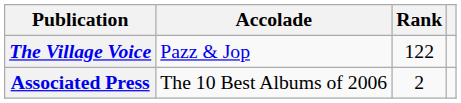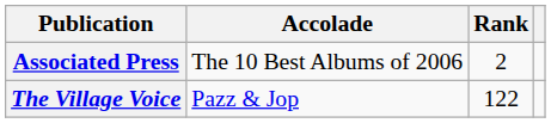 <table class="wikitable sortable plainrowheaders">
 <tr>
 <th>Publication</th>
 <th>Accolade</th>
 <th>Rank</th>
 <th class="unsortable"></th>
 </tr>
 <tr>
+<th scope="row"><a href='#'>Associated Press</a></th>
+<td>The 10 Best Albums of 2006</td>
+<td style="text-align:center;">2</td>
+<td></td>
+</tr>
+<tr>
 <th scope="row"><em><a href='#'>The Village Voice</a></em></th>
 <td><a href='#'>Pazz & Jop</a></td>
 <td style="text-align:center;">122</td>
 <td></td>
 </tr>
-<tr>
-<th scope="row"><a href='#'>Associated Press</a></th>
-<td>The 10 Best Albums of 2006</td>
-<td style="text-align:center;">2</td>
-<td></td>
-</tr>
 </table>
